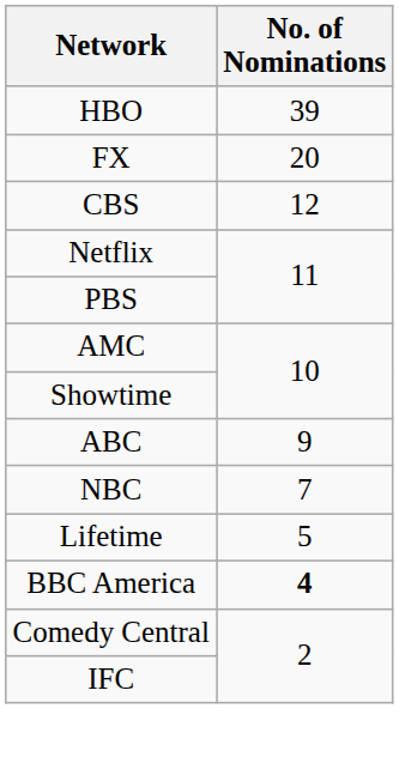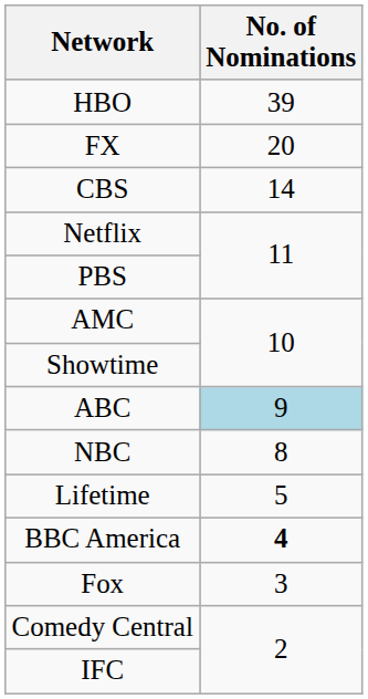 <table class="wikitable">
 <tr>
 <th>Network</th>
 <th>No. of<br>Nominations</th>
 </tr>
 <tr style="text-align:center">
 <td>HBO</td>
 <td>39</td>
 </tr>
 <tr style="text-align:center">
 <td>FX</td>
 <td>20</td>
 </tr>
 <tr style="text-align:center">
 <td>CBS</td>
-<td>12</td>
+<td>14</td>
 </tr>
 <tr style="text-align:center">
 <td>Netflix</td>
 <td rowspan="2">11</td>
 </tr>
 <tr style="text-align:center">
 <td>PBS</td>
 </tr>
 <tr style="text-align:center">
 <td>AMC</td>
 <td rowspan="2">10</td>
 </tr>
 <tr style="text-align:center">
 <td>Showtime</td>
 </tr>
 <tr style="text-align:center">
 <td>ABC</td>
-<td>9</td>
+<td style="background: lightblue;">9</td>
 </tr>
 <tr style="text-align:center">
 <td>NBC</td>
-<td>7</td>
+<td>8</td>
 </tr>
 <tr style="text-align:center">
 <td>Lifetime</td>
 <td>5</td>
 </tr>
 <tr style="text-align:center">
 <td>BBC America</td>
 <td><strong>4</strong></td>
 </tr>
 <tr style="text-align:center">
+<td>Fox</td>
+<td>3</td>
+</tr>
+<tr style="text-align:center">
 <td>Comedy Central</td>
 <td rowspan="2">2</td>
 </tr>
 <tr style="text-align:center">
 <td>IFC</td>
 </tr>
 </table>
